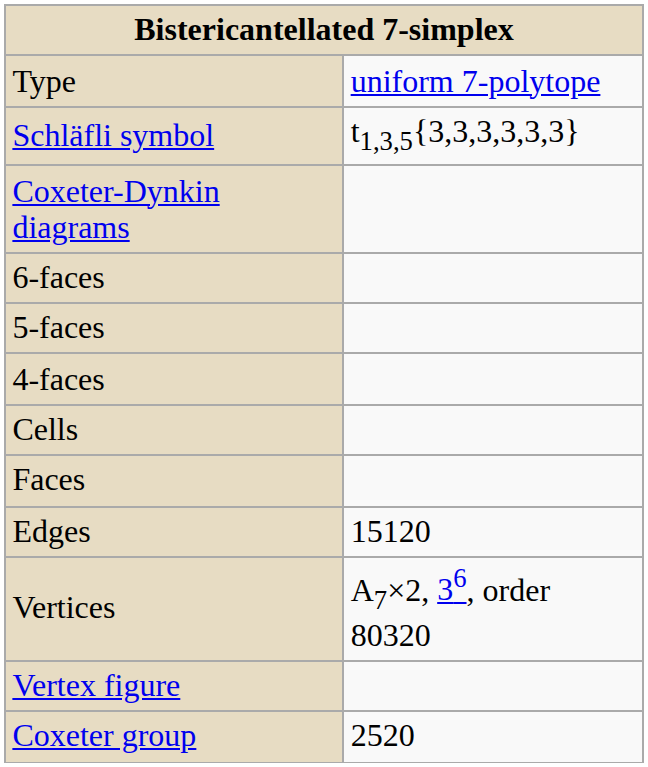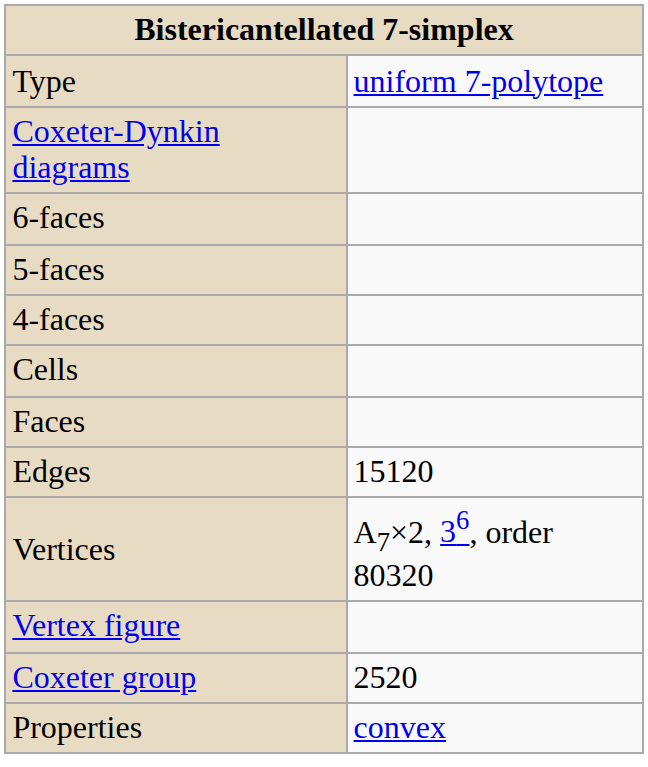 <table class="wikitable" align="right" style="margin-left:10px" width="320">
 <tr>
 <th style="background:#e7dcc3;" colspan="2">Bistericantellated 7-simplex</th>
 </tr>
 <tr>
 <td style="background:#e7dcc3;">Type</td>
 <td><a href='#'>uniform 7-polytope</a></td>
-</tr>
-<tr>
-<td style="background:#e7dcc3;"><a href='#'>Schläfli symbol</a></td>
-<td>t<sub>1,3,5</sub>{3,3,3,3,3,3}</td>
 </tr>
 <tr>
 <td style="background:#e7dcc3;"><a href='#'>Coxeter-Dynkin diagrams</a></td>
 <td></td>
 </tr>
 <tr>
 <td style="background:#e7dcc3;">6-faces</td>
 <td></td>
 </tr>
 <tr>
 <td style="background:#e7dcc3;">5-faces</td>
 <td></td>
 </tr>
 <tr>
 <td style="background:#e7dcc3;">4-faces</td>
 <td></td>
 </tr>
 <tr>
 <td style="background:#e7dcc3;">Cells</td>
 <td></td>
 </tr>
 <tr>
 <td style="background:#e7dcc3;">Faces</td>
 <td></td>
 </tr>
 <tr>
 <td style="background:#e7dcc3;">Edges</td>
 <td>15120</td>
 </tr>
 <tr>
 <td style="background:#e7dcc3;">Vertices</td>
 <td>A<sub>7</sub>×2, <a href='#'>3<sup>6</sup></a>, order 80320</td>
 </tr>
 <tr>
 <td style="background:#e7dcc3;"><a href='#'>Vertex figure</a></td>
 <td></td>
 </tr>
 <tr>
 <td style="background:#e7dcc3;"><a href='#'>Coxeter group</a></td>
 <td>2520</td>
 </tr>
+<tr>
+<td style="background:#e7dcc3;">Properties</td>
+<td><a href='#'>convex</a></td>
+</tr>
 </table>
